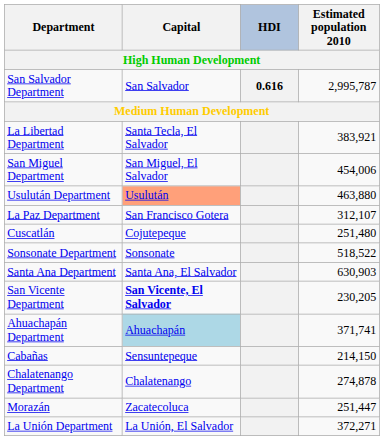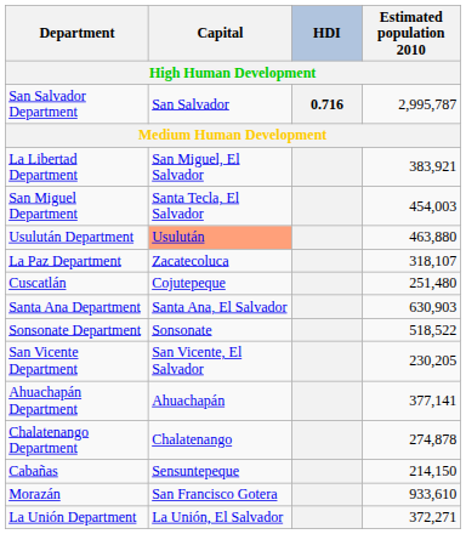 <table class=wikitable>
 <tr>
 <th width=150px;>Department</th>
 <th width=150px;>Capital</th>
 <th width=70px; style="background-color:LightSteelBlue;">HDI</th>
 <th width=100px;>Estimated population 2010</th>
 </tr>
 <tr>
 <th colspan="4" style="color:#0c0;"><strong>High Human Development</strong></th>
 </tr>
 <tr>
 <td><a href='#'>San Salvador Department</a></td>
 <td><a href='#'>San Salvador</a></td>
-<th align="center" !>0.616</th>
+<th align="center" !>0.716</th>
 <td align="right">2,995,787</td>
 </tr>
 <tr>
 <th colspan="4" style="color:#fc0;"><strong>Medium Human Development</strong></th>
 </tr>
 <tr>
 <td><a href='#'>La Libertad Department</a></td>
-<td><a href='#'>Santa Tecla, El Salvador</a></td>
+<td><a href='#'>San Miguel, El Salvador</a></td>
 <th align="center" !><strong></strong></th>
 <td align="right">383,921</td>
 </tr>
 <tr>
 <td><a href='#'>San Miguel Department</a></td>
-<td><a href='#'>San Miguel, El Salvador</a></td>
+<td><a href='#'>Santa Tecla, El Salvador</a></td>
 <th align="center" !><strong></strong></th>
-<td align="right">454,006</td>
+<td align="right">454,003</td>
 </tr>
 <tr>
 <td><a href='#'>Usulután Department</a></td>
 <td style="background: lightsalmon;"><a href='#'>Usulután</a></td>
 <th align="center" !><strong></strong></th>
 <td align="right">463,880</td>
 </tr>
 <tr>
 <td><a href='#'>La Paz Department</a></td>
-<td><a href='#'>San Francisco Gotera</a></td>
+<td><a href='#'>Zacatecoluca</a></td>
 <th align="center" !><strong></strong></th>
-<td align="right">312,107</td>
+<td align="right">318,107</td>
 </tr>
 <tr>
 <td><a href='#'>Cuscatlán</a></td>
 <td><a href='#'>Cojutepeque</a></td>
 <th align="center" !><strong></strong></th>
 <td align="right">251,480</td>
 </tr>
 <tr>
+<td><a href='#'>Santa Ana Department</a></td>
+<td><a href='#'>Santa Ana, El Salvador</a></td>
+<th align="center" !><strong></strong></th>
+<td align="right">630,903</td>
+</tr>
+<tr>
 <td><a href='#'>Sonsonate Department</a></td>
 <td><a href='#'>Sonsonate</a></td>
 <th align="center" !><strong></strong></th>
 <td align="right">518,522</td>
 </tr>
 <tr>
-<td><a href='#'>Santa Ana Department</a></td>
-<td><a href='#'>Santa Ana, El Salvador</a></td>
-<th align="center" !><strong></strong></th>
-<td align="right">630,903</td>
-</tr>
-<tr>
 <td><a href='#'>San Vicente Department</a></td>
-<td><strong><a href='#'>San Vicente, El Salvador</a></strong></td>
+<td><a href='#'>San Vicente, El Salvador</a></td>
 <th align="center" !><strong></strong></th>
 <td align="right">230,205</td>
 </tr>
 <tr>
 <td><a href='#'>Ahuachapán Department</a></td>
-<td style="background: lightblue;"><a href='#'>Ahuachapán</a></td>
+<td><a href='#'>Ahuachapán</a></td>
 <th align="center" !><strong></strong></th>
-<td align="right">371,741</td>
+<td align="right">377,141</td>
+</tr>
+<tr>
+<td><a href='#'>Chalatenango Department</a></td>
+<td><a href='#'>Chalatenango</a></td>
+<th align="center" !><strong></strong></th>
+<td align="right">274,878</td>
 </tr>
 <tr>
 <td><a href='#'>Cabañas</a></td>
 <td><a href='#'>Sensuntepeque</a></td>
 <th align="center" !><strong></strong></th>
 <td align="right">214,150</td>
 </tr>
 <tr>
-<td><a href='#'>Chalatenango Department</a></td>
-<td><a href='#'>Chalatenango</a></td>
+<td><a href='#'>Morazán</a></td>
+<td><a href='#'>San Francisco Gotera</a></td>
 <th align="center" !><strong></strong></th>
-<td align="right">274,878</td>
-</tr>
-<tr>
-<td><a href='#'>Morazán</a></td>
-<td><a href='#'>Zacatecoluca</a></td>
-<th align="center" !><strong></strong></th>
-<td align="right">251,447</td>
+<td align="right">933,610</td>
 </tr>
 <tr>
 <td><a href='#'>La Unión Department</a></td>
 <td><a href='#'>La Unión, El Salvador</a></td>
 <th align="center" !><strong></strong></th>
 <td align="right">372,271</td>
 </tr>
 </table>
